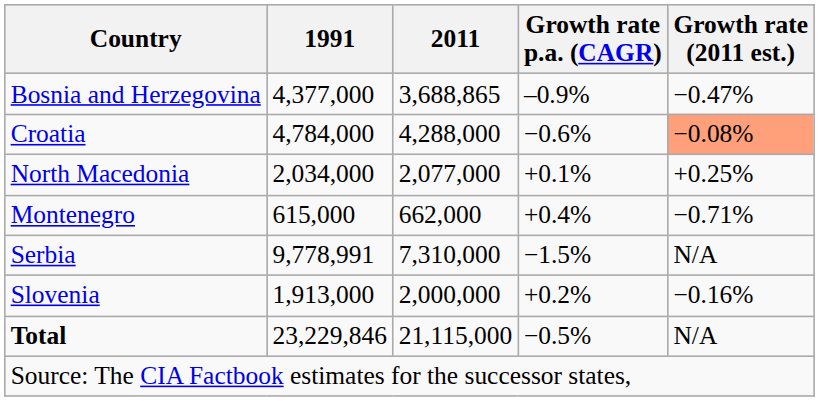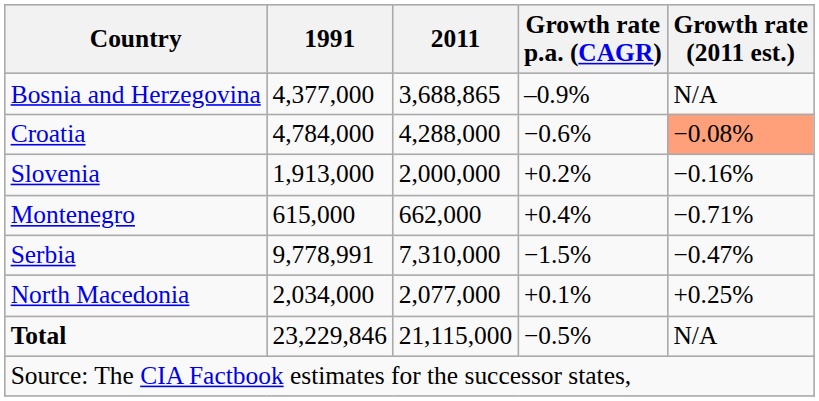 <table class="wikitable sortable">
 <tr>
 <th>Country</th>
 <th>1991</th>
 <th>2011</th>
 <th>Growth rate<br>p.a. (<a href='#'>CAGR</a>)</th>
 <th>Growth rate<br>(2011 est.)</th>
 </tr>
 <tr>
 <td><a href='#'>Bosnia and Herzegovina</a></td>
 <td>4,377,000</td>
 <td>3,688,865</td>
 <td>–0.9%</td>
-<td>−0.47%</td>
+<td>N/A</td>
 </tr>
 <tr>
 <td><a href='#'>Croatia</a></td>
 <td>4,784,000</td>
 <td>4,288,000</td>
 <td>−0.6%</td>
 <td style="background: lightsalmon;">−0.08%</td>
 </tr>
 <tr>
-<td><a href='#'>North Macedonia</a></td>
-<td>2,034,000</td>
-<td>2,077,000</td>
-<td>+0.1%</td>
-<td>+0.25%</td>
+<td><a href='#'>Slovenia</a></td>
+<td>1,913,000</td>
+<td>2,000,000</td>
+<td>+0.2%</td>
+<td>−0.16%</td>
 </tr>
 <tr>
 <td><a href='#'>Montenegro</a></td>
 <td>615,000</td>
 <td>662,000</td>
 <td>+0.4%</td>
 <td>−0.71%</td>
 </tr>
 <tr>
 <td><a href='#'>Serbia</a></td>
 <td>9,778,991</td>
 <td>7,310,000</td>
 <td>−1.5%</td>
-<td>N/A</td>
+<td>−0.47%</td>
 </tr>
 <tr>
-<td><a href='#'>Slovenia</a></td>
-<td>1,913,000</td>
-<td>2,000,000</td>
-<td>+0.2%</td>
-<td>−0.16%</td>
+<td><a href='#'>North Macedonia</a></td>
+<td>2,034,000</td>
+<td>2,077,000</td>
+<td>+0.1%</td>
+<td>+0.25%</td>
 </tr>
 <tr>
 <td><strong>Total</strong></td>
 <td>23,229,846</td>
 <td>21,115,000</td>
 <td>−0.5%</td>
 <td>N/A</td>
 </tr>
 <tr>
 <td colspan="5">Source: The <a href='#'>CIA Factbook</a> estimates for the successor states, </td>
 </tr>
 </table>
